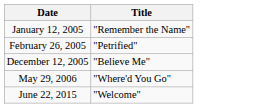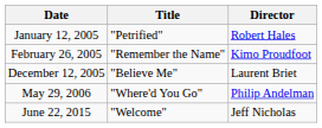 <table class="wikitable">
 <tr>
 <th>Date</th>
 <th>Title</th>
+<th>Director</th>
 </tr>
 <tr>
 <td rowspan="1" align="center">January 12, 2005</td>
-<td>"Remember the Name"</td>
+<td>"Petrified"</td>
+<td><a href='#'>Robert Hales</a></td>
 </tr>
 <tr>
 <td rowspan="1" align="center">February 26, 2005</td>
-<td>"Petrified"</td>
+<td>"Remember the Name"</td>
+<td><a href='#'>Kimo Proudfoot</a></td>
 </tr>
 <tr>
 <td rowspan="1" align="center">December 12, 2005</td>
 <td>"Believe Me"</td>
+<td>Laurent Briet</td>
 </tr>
 <tr>
 <td rowspan="1" align="center">May 29, 2006</td>
 <td>"Where'd You Go"</td>
+<td><a href='#'>Philip Andelman</a></td>
 </tr>
 <tr>
 <td rowspan="1" align="center">June 22, 2015</td>
 <td>"Welcome"</td>
+<td>Jeff Nicholas</td>
 </tr>
 </table>
